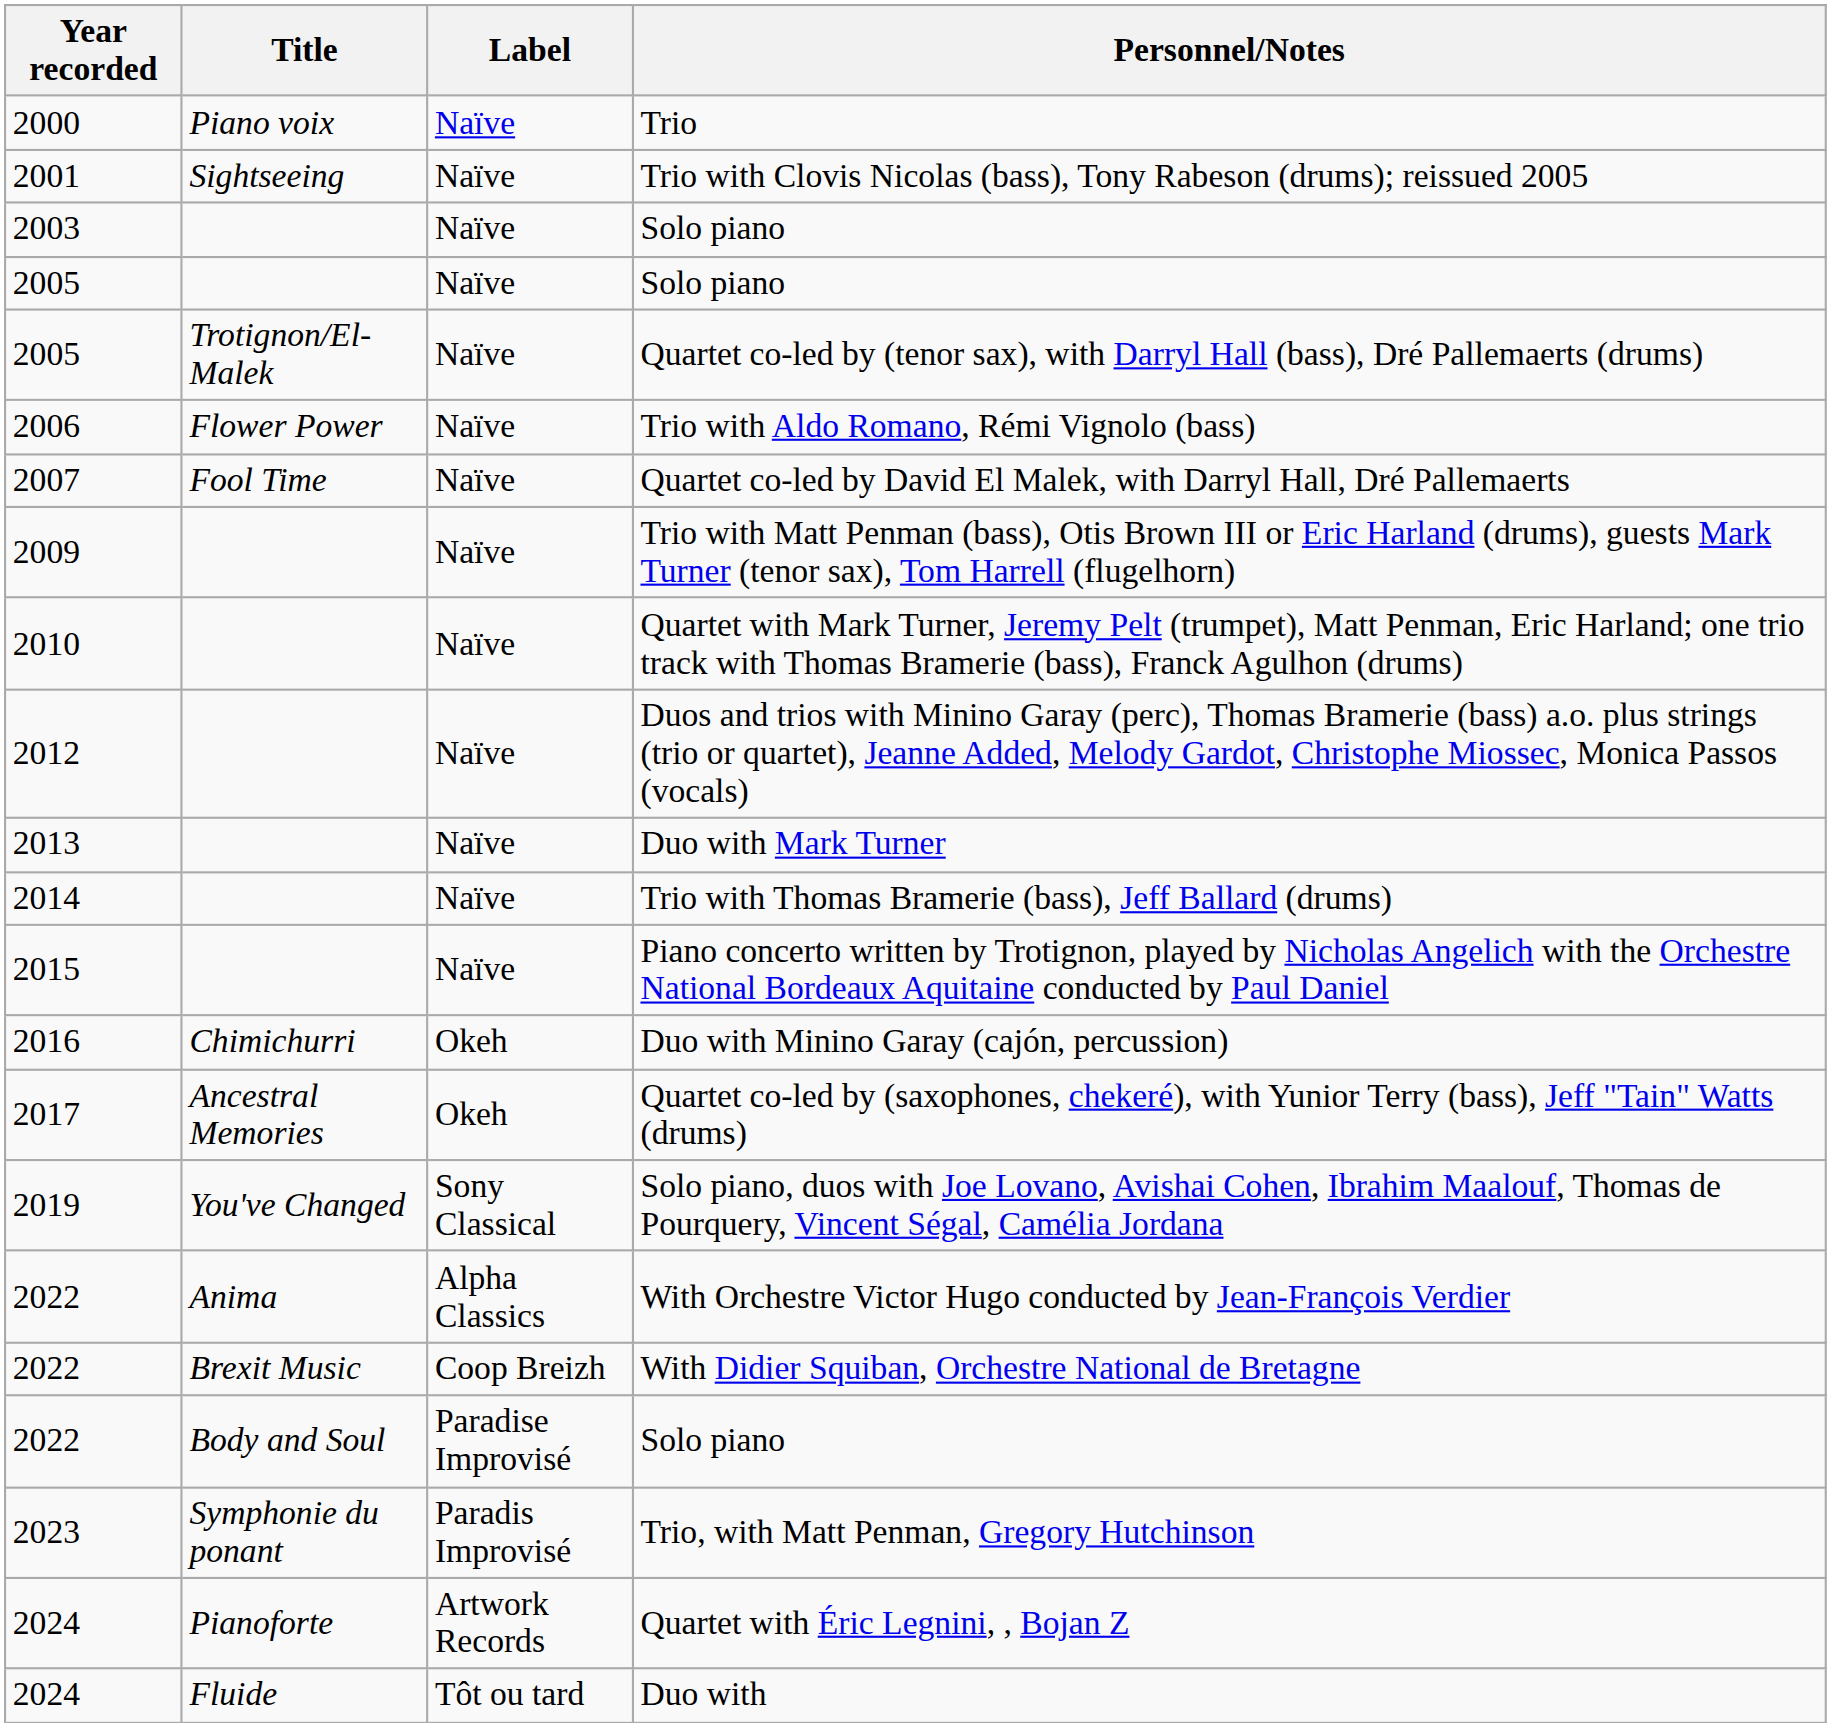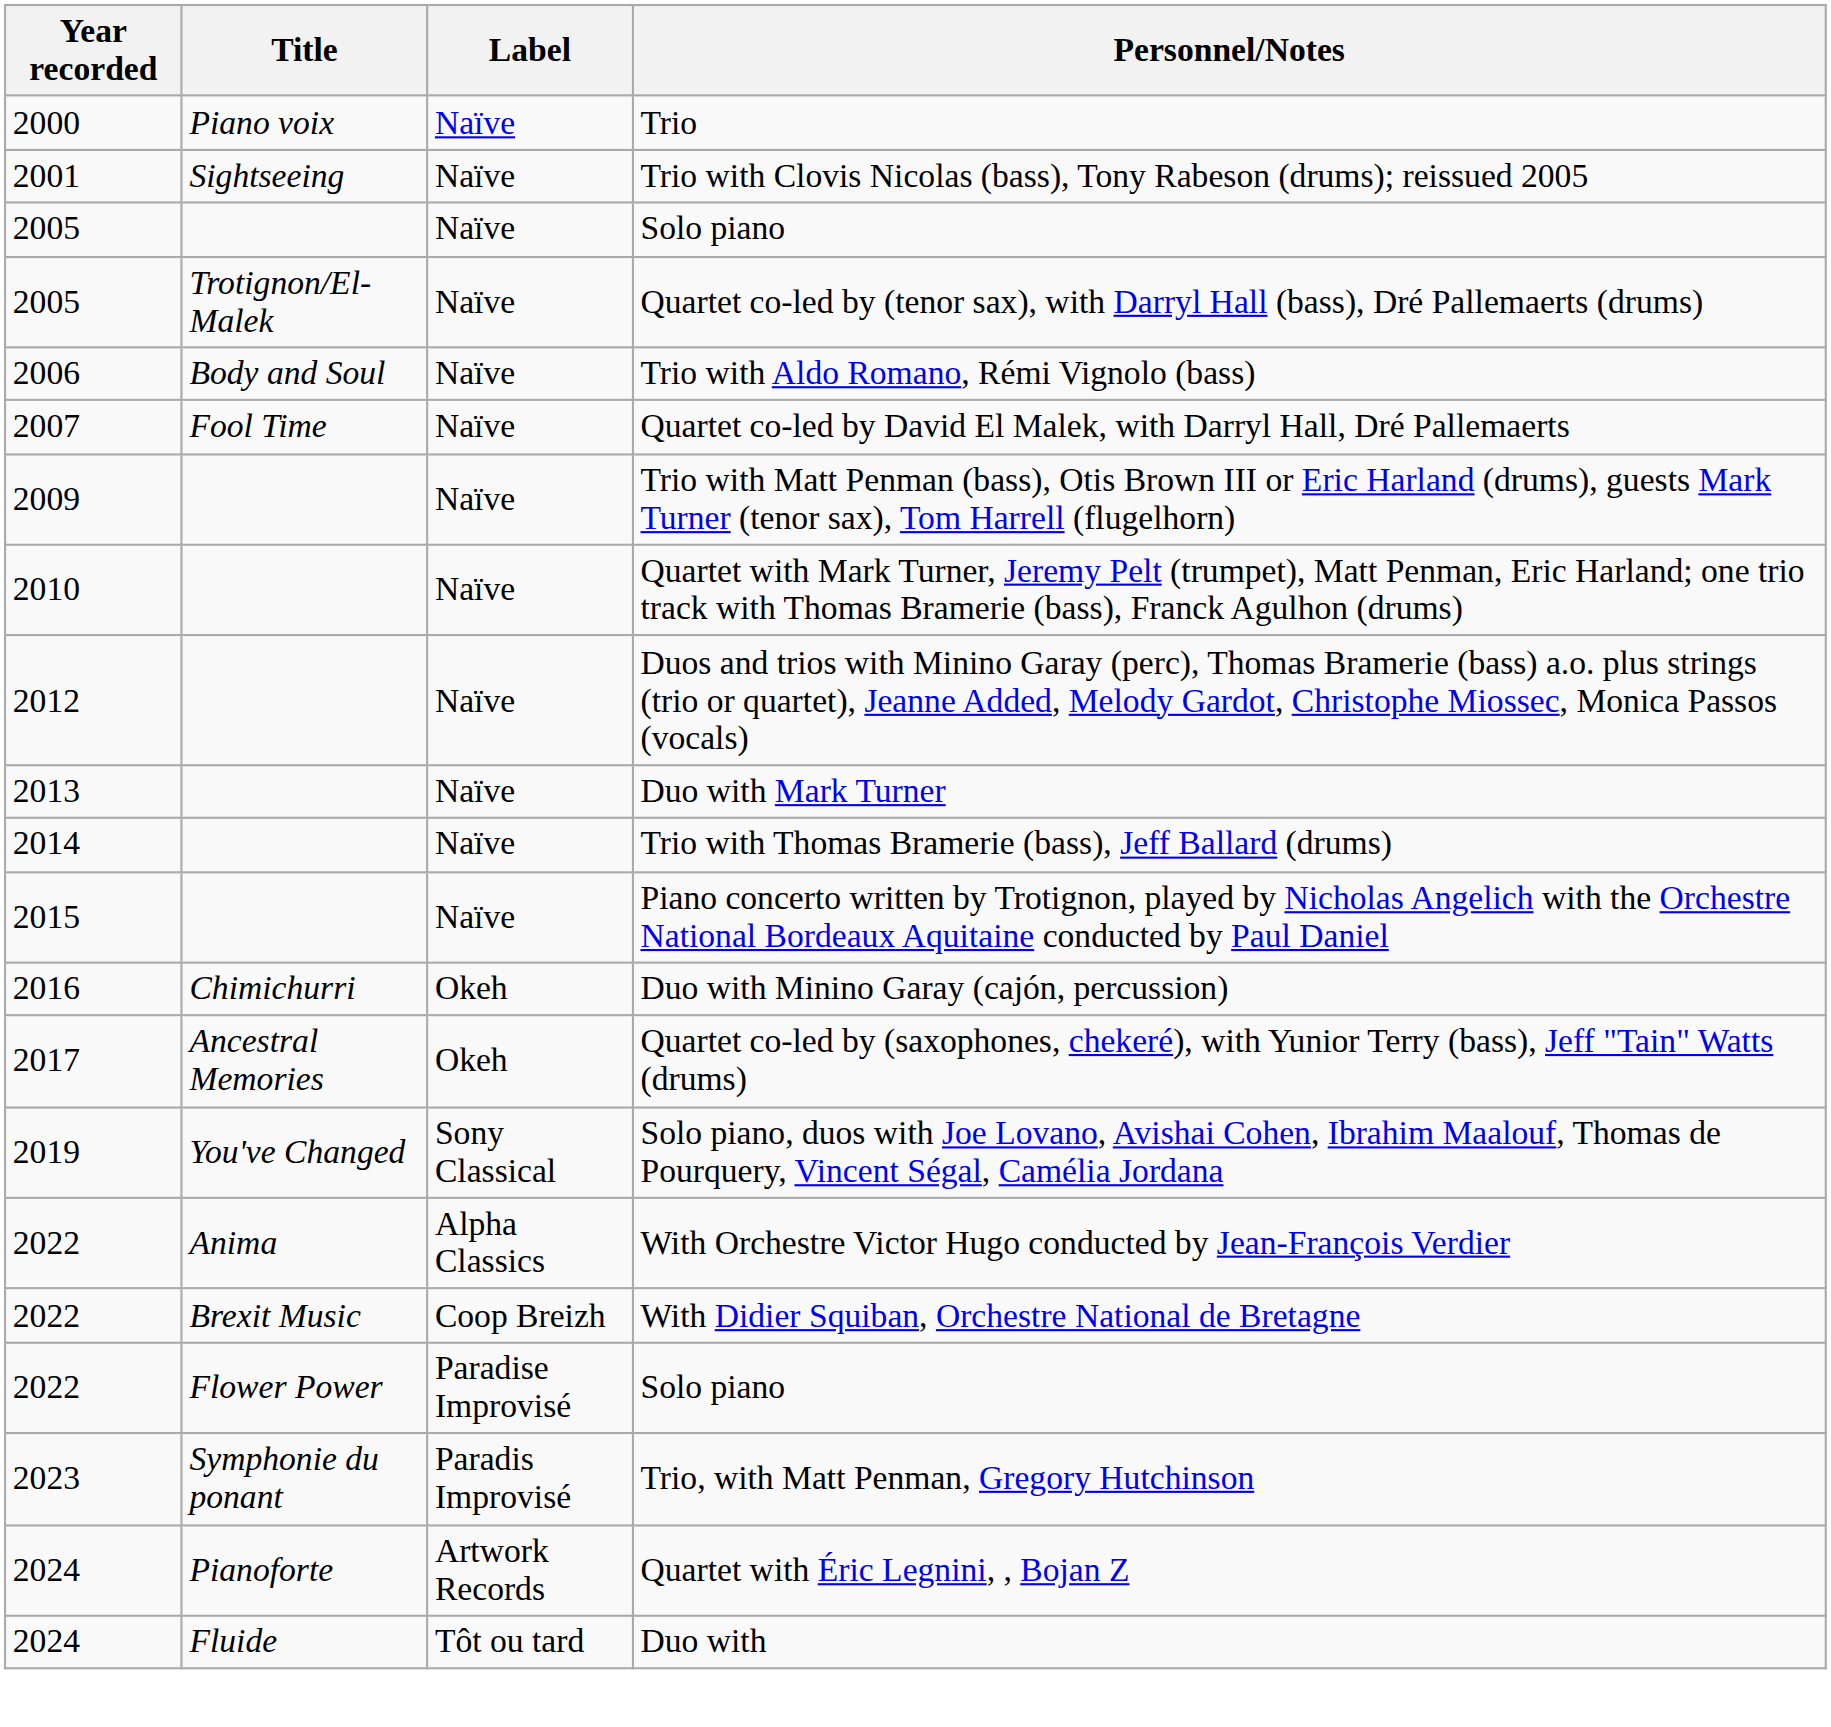 <table class="wikitable sortable">
 <tr>
 <th>Year recorded</th>
 <th>Title</th>
 <th>Label</th>
 <th>Personnel/Notes</th>
 </tr>
 <tr>
 <td>2000</td>
 <td><em>Piano voix</em></td>
 <td><a href='#'>Naïve</a></td>
 <td>Trio</td>
 </tr>
 <tr>
 <td>2001</td>
 <td><em>Sightseeing</em></td>
 <td>Naïve</td>
 <td>Trio with Clovis Nicolas (bass), Tony Rabeson (drums); reissued 2005</td>
 </tr>
 <tr>
-<td>2003</td>
-<td><em></em></td>
-<td>Naïve</td>
-<td>Solo piano</td>
-</tr>
-<tr>
 <td>2005</td>
 <td><em></em></td>
 <td>Naïve</td>
 <td>Solo piano</td>
 </tr>
 <tr>
 <td>2005</td>
 <td><em>Trotignon/El-Malek</em></td>
 <td>Naïve</td>
 <td>Quartet co-led by  (tenor sax), with <a href='#'>Darryl Hall</a> (bass), Dré Pallemaerts (drums)</td>
 </tr>
 <tr>
 <td>2006</td>
-<td><em>Flower Power</em></td>
+<td><em>Body and Soul</em></td>
 <td>Naïve</td>
 <td>Trio with <a href='#'>Aldo Romano</a>, Rémi Vignolo (bass)</td>
 </tr>
 <tr>
 <td>2007</td>
 <td><em>Fool Time</em></td>
 <td>Naïve</td>
 <td>Quartet co-led by David El Malek, with Darryl Hall, Dré Pallemaerts</td>
 </tr>
 <tr>
 <td>2009</td>
 <td><em></em></td>
 <td>Naïve</td>
 <td>Trio with Matt Penman (bass), Otis Brown III or <a href='#'>Eric Harland</a> (drums), guests <a href='#'>Mark Turner</a> (tenor sax), <a href='#'>Tom Harrell</a> (flugelhorn)</td>
 </tr>
 <tr>
 <td>2010</td>
 <td><em></em></td>
 <td>Naïve</td>
 <td>Quartet with Mark Turner, <a href='#'>Jeremy Pelt</a> (trumpet), Matt Penman, Eric Harland; one trio track with Thomas Bramerie (bass), Franck Agulhon (drums)</td>
 </tr>
 <tr>
 <td>2012</td>
 <td><em></em></td>
 <td>Naïve</td>
 <td>Duos and trios with Minino Garay (perc), Thomas Bramerie (bass) a.o. plus strings (trio or quartet), <a href='#'>Jeanne Added</a>, <a href='#'>Melody Gardot</a>, <a href='#'>Christophe Miossec</a>, Monica Passos (vocals)</td>
 </tr>
 <tr>
 <td>2013</td>
 <td><em></em></td>
 <td>Naïve</td>
 <td>Duo with <a href='#'>Mark Turner</a></td>
 </tr>
 <tr>
 <td>2014</td>
 <td><em></em></td>
 <td>Naïve</td>
 <td>Trio with Thomas Bramerie (bass), <a href='#'>Jeff Ballard</a> (drums)</td>
 </tr>
 <tr>
 <td>2015</td>
 <td><em></em></td>
 <td>Naïve</td>
 <td>Piano concerto written by Trotignon, played by <a href='#'>Nicholas Angelich</a> with the <a href='#'>Orchestre National Bordeaux Aquitaine</a> conducted by <a href='#'>Paul Daniel</a></td>
 </tr>
 <tr>
 <td>2016</td>
 <td><em>Chimichurri</em></td>
 <td>Okeh</td>
 <td>Duo with Minino Garay (cajón, percussion)</td>
 </tr>
 <tr>
 <td>2017</td>
 <td><em>Ancestral Memories</em></td>
 <td>Okeh</td>
 <td>Quartet co-led by  (saxophones, <a href='#'>chekeré</a>), with Yunior Terry (bass), <a href='#'>Jeff "Tain" Watts</a> (drums)</td>
 </tr>
 <tr>
 <td>2019</td>
 <td><em>You've Changed</em></td>
 <td>Sony Classical</td>
 <td>Solo piano, duos with <a href='#'>Joe Lovano</a>, <a href='#'>Avishai Cohen</a>, <a href='#'>Ibrahim Maalouf</a>, Thomas de Pourquery, <a href='#'>Vincent Ségal</a>, <a href='#'>Camélia Jordana</a></td>
 </tr>
 <tr>
 <td>2022</td>
 <td><em>Anima</em></td>
 <td>Alpha Classics</td>
 <td>With Orchestre Victor Hugo conducted by <a href='#'>Jean-François Verdier</a></td>
 </tr>
 <tr>
 <td>2022</td>
 <td><em>Brexit Music</em></td>
 <td>Coop Breizh</td>
 <td>With <a href='#'>Didier Squiban</a>, <a href='#'>Orchestre National de Bretagne</a></td>
 </tr>
 <tr>
 <td>2022</td>
-<td><em>Body and Soul</em></td>
+<td><em>Flower Power</em></td>
 <td>Paradise Improvisé</td>
 <td>Solo piano</td>
 </tr>
 <tr>
 <td>2023</td>
 <td><em>Symphonie du ponant</em></td>
 <td>Paradis Improvisé</td>
 <td>Trio, with Matt Penman, <a href='#'>Gregory Hutchinson</a></td>
 </tr>
 <tr>
 <td>2024</td>
 <td><em>Pianoforte</em></td>
 <td>Artwork Records</td>
 <td>Quartet with <a href='#'>Éric Legnini</a>, , <a href='#'>Bojan Z</a></td>
 </tr>
 <tr>
 <td>2024</td>
 <td><em>Fluide</em></td>
 <td>Tôt ou tard</td>
 <td>Duo with </td>
 </tr>
 </table>
